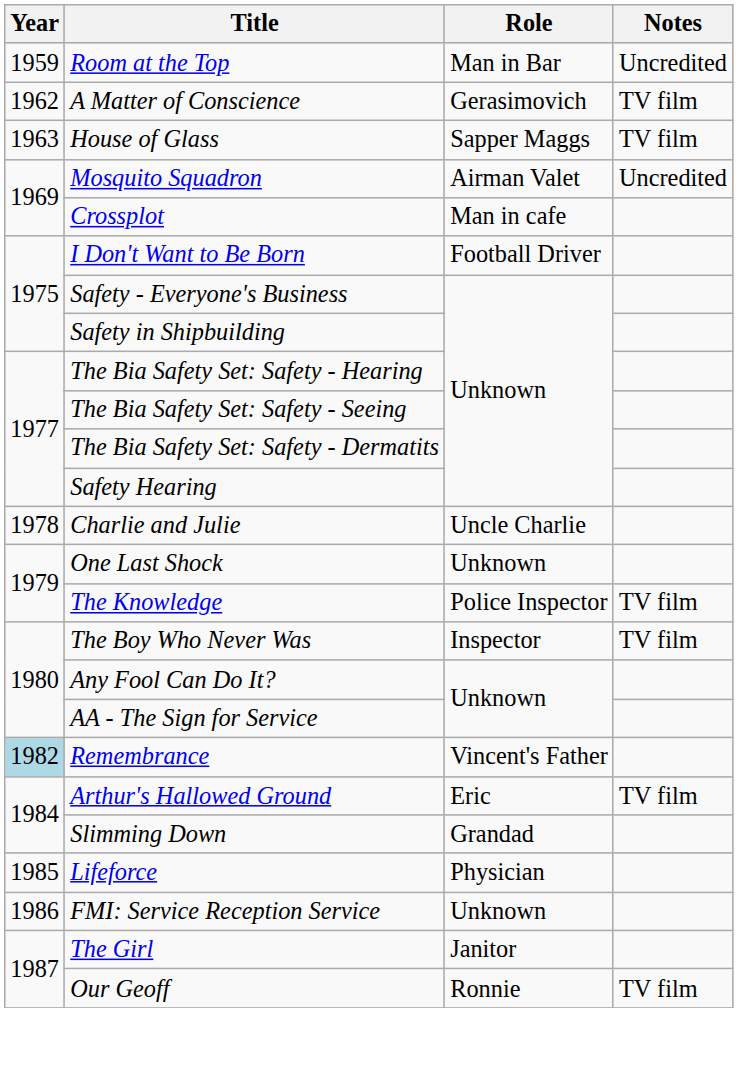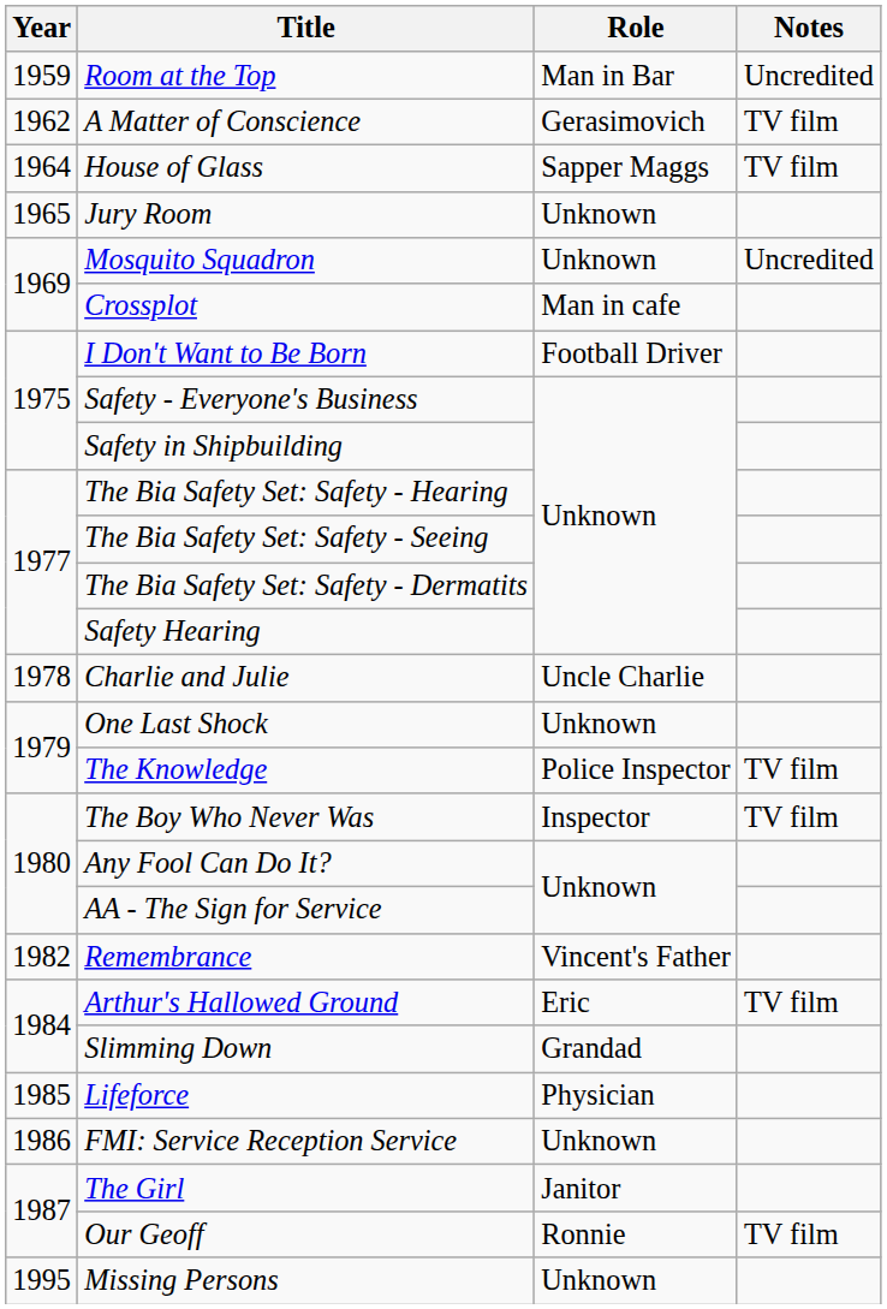 <table class="wikitable">
 <tr>
 <th>Year</th>
 <th>Title</th>
 <th>Role</th>
 <th>Notes</th>
 </tr>
 <tr>
 <td>1959</td>
 <td><em><a href='#'>Room at the Top</a></em></td>
 <td>Man in Bar</td>
 <td>Uncredited</td>
 </tr>
 <tr>
 <td>1962</td>
 <td><em>A Matter of Conscience</em></td>
 <td>Gerasimovich</td>
 <td>TV film</td>
 </tr>
 <tr>
-<td>1963</td>
+<td>1964</td>
 <td><em>House of Glass</em></td>
 <td>Sapper Maggs</td>
 <td>TV film</td>
 </tr>
 <tr>
+<td>1965</td>
+<td><em>Jury Room</em></td>
+<td>Unknown</td>
+<td></td>
+</tr>
+<tr>
 <td rowspan="2">1969</td>
 <td><em><a href='#'>Mosquito Squadron</a></em></td>
-<td>Airman Valet</td>
+<td>Unknown</td>
 <td>Uncredited</td>
 </tr>
 <tr>
 <td><em><a href='#'>Crossplot</a></em></td>
 <td>Man in cafe</td>
 <td></td>
 </tr>
 <tr>
 <td rowspan="3">1975</td>
 <td><em><a href='#'>I Don't Want to Be Born</a></em></td>
 <td>Football Driver</td>
 <td></td>
 </tr>
 <tr>
 <td><em>Safety - Everyone's Business</em></td>
 <td rowspan="6">Unknown</td>
 <td></td>
 </tr>
 <tr>
 <td><em>Safety in Shipbuilding</em></td>
 <td></td>
 </tr>
 <tr>
 <td rowspan="4">1977</td>
 <td><em>The Bia Safety Set: Safety - Hearing</em></td>
 <td></td>
 </tr>
 <tr>
 <td><em>The Bia Safety Set: Safety - Seeing</em></td>
 <td></td>
 </tr>
 <tr>
 <td><em>The Bia Safety Set: Safety - Dermatits</em></td>
 <td></td>
 </tr>
 <tr>
 <td><em>Safety Hearing</em></td>
 <td></td>
 </tr>
 <tr>
 <td>1978</td>
 <td><em>Charlie and Julie</em></td>
 <td>Uncle Charlie</td>
 <td></td>
 </tr>
 <tr>
 <td rowspan="2">1979</td>
 <td><em>One Last Shock</em></td>
 <td>Unknown</td>
 <td></td>
 </tr>
 <tr>
 <td><em><a href='#'>The Knowledge</a></em></td>
 <td>Police Inspector</td>
 <td>TV film</td>
 </tr>
 <tr>
 <td rowspan="3">1980</td>
 <td><em>The Boy Who Never Was</em></td>
 <td>Inspector</td>
 <td>TV film</td>
 </tr>
 <tr>
 <td><em>Any Fool Can Do It?</em></td>
 <td rowspan="2">Unknown</td>
 <td></td>
 </tr>
 <tr>
 <td><em>AA - The Sign for Service</em></td>
 <td></td>
 </tr>
 <tr>
-<td style="background: lightblue;">1982</td>
+<td>1982</td>
 <td><em><a href='#'>Remembrance</a></em></td>
 <td>Vincent's Father</td>
 <td></td>
 </tr>
 <tr>
 <td rowspan="2">1984</td>
 <td><em><a href='#'>Arthur's Hallowed Ground</a></em></td>
 <td>Eric</td>
 <td>TV film</td>
 </tr>
 <tr>
 <td><em>Slimming Down</em></td>
 <td>Grandad</td>
 <td></td>
 </tr>
 <tr>
 <td>1985</td>
 <td><em><a href='#'>Lifeforce</a></em></td>
 <td>Physician</td>
 <td></td>
 </tr>
 <tr>
 <td>1986</td>
 <td><em>FMI: Service Reception Service</em></td>
 <td>Unknown</td>
 <td></td>
 </tr>
 <tr>
 <td rowspan="2">1987</td>
 <td><em><a href='#'>The Girl</a></em></td>
 <td>Janitor</td>
 <td></td>
 </tr>
 <tr>
 <td><em>Our Geoff</em></td>
 <td>Ronnie</td>
 <td>TV film</td>
 </tr>
+<tr>
+<td>1995</td>
+<td><em>Missing Persons</em></td>
+<td>Unknown</td>
+<td></td>
+</tr>
 </table>
